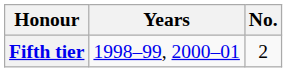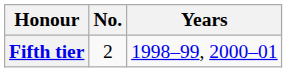 <table class="wikitable plainrowheaders">
 <tr>
 <th scope=col>Honour</th>
+<th scope=col>No.</th>
 <th scope=col>Years</th>
-<th scope=col>No.</th>
 </tr>
 <tr>
 <th scope=row><a href='#'>Fifth tier</a></th>
+<td align=center>2</td>
 <td><a href='#'>1998–99</a>, <a href='#'>2000–01</a></td>
-<td align=center>2</td>
 </tr>
 </table>
